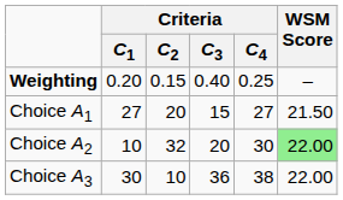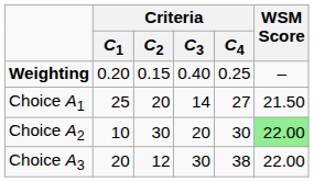 <table class="wikitable">
 <tr valign=top>
 <td rowspan=2></td>
 <th colspan=4>Criteria</th>
 <th rowspan=2>WSM<br>Score</th>
 </tr>
 <tr>
 <th><em>C</em><sub>1</sub></th>
 <th><em>C</em><sub>2</sub></th>
 <th><em>C</em><sub>3</sub></th>
 <th><em>C</em><sub>4</sub></th>
 </tr>
 <tr align=right>
 <td><strong>Weighting</strong></td>
 <td>0.20</td>
 <td>0.15</td>
 <td>0.40</td>
 <td>0.25</td>
 <td align=center>–</td>
 </tr>
 <tr align=right>
 <td align=left>Choice <em>A</em><sub>1</sub></td>
-<td>27</td>
+<td>25</td>
 <td>20</td>
-<td>15</td>
+<td>14</td>
 <td>27</td>
 <td>21.50</td>
 </tr>
 <tr align=right>
 <td align=left>Choice <em>A</em><sub>2</sub></td>
 <td>10</td>
-<td>32</td>
+<td>30</td>
 <td>20</td>
 <td>30</td>
 <td style="background: lightgreen;">22.00</td>
 </tr>
 <tr align=right>
 <td align=left>Choice <em>A</em><sub>3</sub></td>
+<td>20</td>
+<td>12</td>
 <td>30</td>
-<td>10</td>
-<td>36</td>
 <td>38</td>
 <td>22.00</td>
 </tr>
 </table>
